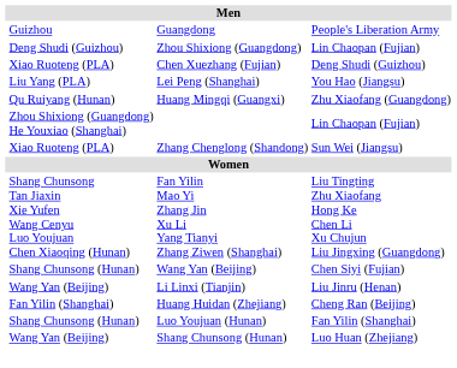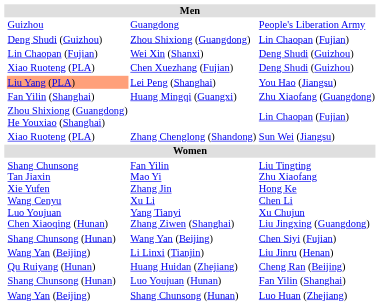 <table>
 <tr style="background:#dfdfdf;">
 <td colspan="4" style="text-align:center;"><strong>Men</strong></td>
 </tr>
 <tr>
 <th scope=row style="text-align:left"></th>
 <td><a href='#'>Guizhou</a></td>
 <td><a href='#'>Guangdong</a></td>
 <td><a href='#'>People's Liberation Army</a></td>
 </tr>
 <tr>
 <th scope=row style="text-align:left"></th>
 <td><a href='#'>Deng Shudi</a> (<a href='#'>Guizhou</a>)</td>
 <td><a href='#'>Zhou Shixiong</a> (<a href='#'>Guangdong</a>)</td>
 <td><a href='#'>Lin Chaopan</a> (<a href='#'>Fujian</a>)</td>
 </tr>
 <tr>
 <th scope=row style="text-align:left"></th>
+<td><a href='#'>Lin Chaopan</a> (<a href='#'>Fujian</a>)</td>
+<td><a href='#'>Wei Xin</a> (<a href='#'>Shanxi</a>)</td>
+<td><a href='#'>Deng Shudi</a> (<a href='#'>Guizhou</a>)</td>
+</tr>
+<tr>
+<th scope=row style="text-align:left"></th>
 <td><a href='#'>Xiao Ruoteng</a> (<a href='#'>PLA</a>)</td>
 <td><a href='#'>Chen Xuezhang</a> (<a href='#'>Fujian</a>)</td>
 <td><a href='#'>Deng Shudi</a> (<a href='#'>Guizhou</a>)</td>
 </tr>
 <tr>
 <th scope=row style="text-align:left"></th>
-<td><a href='#'>Liu Yang</a> (<a href='#'>PLA</a>)</td>
+<td style="background: lightsalmon;"><a href='#'>Liu Yang</a> (<a href='#'>PLA</a>)</td>
 <td><a href='#'>Lei Peng</a> (<a href='#'>Shanghai</a>)</td>
 <td><a href='#'>You Hao</a> (<a href='#'>Jiangsu</a>)</td>
 </tr>
 <tr>
 <th scope=row style="text-align:left"></th>
-<td><a href='#'>Qu Ruiyang</a> (<a href='#'>Hunan</a>)</td>
+<td><a href='#'>Fan Yilin</a> (<a href='#'>Shanghai</a>)</td>
 <td><a href='#'>Huang Mingqi</a> (<a href='#'>Guangxi</a>)</td>
 <td><a href='#'>Zhu Xiaofang</a> (<a href='#'>Guangdong</a>)</td>
 </tr>
 <tr>
 <th scope=row style="text-align:left"></th>
 <td><a href='#'>Zhou Shixiong</a> (<a href='#'>Guangdong</a>) <br> <a href='#'>He Youxiao</a> (<a href='#'>Shanghai</a>)</td>
 <td></td>
 <td><a href='#'>Lin Chaopan</a> (<a href='#'>Fujian</a>)</td>
 </tr>
 <tr>
 <th scope=row style="text-align:left"></th>
 <td><a href='#'>Xiao Ruoteng</a> (<a href='#'>PLA</a>)</td>
 <td><a href='#'>Zhang Chenglong</a> (<a href='#'>Shandong</a>)</td>
 <td><a href='#'>Sun Wei</a> (<a href='#'>Jiangsu</a>)</td>
 </tr>
 <tr style="background:#dfdfdf;">
 <td colspan="4" style="text-align:center;"><strong>Women</strong></td>
 </tr>
 <tr>
 <th scope=row style="text-align:left"><br></th>
 <td><a href='#'>Shang Chunsong</a><br><a href='#'>Tan Jiaxin</a><br><a href='#'>Xie Yufen</a><br><a href='#'>Wang Cenyu</a><br><a href='#'>Luo Youjuan</a><br><a href='#'>Chen Xiaoqing</a> (<a href='#'>Hunan</a>)<br></td>
 <td><a href='#'>Fan Yilin</a><br><a href='#'>Mao Yi</a><br><a href='#'>Zhang Jin</a><br><a href='#'>Xu Li</a><br><a href='#'>Yang Tianyi</a><br><a href='#'>Zhang Ziwen</a> (<a href='#'>Shanghai</a>)<br></td>
 <td><a href='#'>Liu Tingting</a><br><a href='#'>Zhu Xiaofang</a><br><a href='#'>Hong Ke</a><br><a href='#'>Chen Li</a><br><a href='#'>Xu Chujun</a><br><a href='#'>Liu Jingxing</a> (<a href='#'>Guangdong</a>)<br></td>
 </tr>
 <tr>
 <th scope=row style="text-align:left"><br></th>
 <td><a href='#'>Shang Chunsong</a> (<a href='#'>Hunan</a>)</td>
 <td><a href='#'>Wang Yan</a> (<a href='#'>Beijing</a>)</td>
 <td><a href='#'>Chen Siyi</a> (<a href='#'>Fujian</a>)</td>
 </tr>
 <tr>
 <th scope=row style="text-align:left"><br></th>
 <td><a href='#'>Wang Yan</a> (<a href='#'>Beijing</a>)</td>
 <td><a href='#'>Li Linxi</a> (<a href='#'>Tianjin</a>)</td>
 <td><a href='#'>Liu Jinru</a> (<a href='#'>Henan</a>)</td>
 </tr>
 <tr>
 <th scope=row style="text-align:left"><br></th>
-<td><a href='#'>Fan Yilin</a> (<a href='#'>Shanghai</a>)</td>
+<td><a href='#'>Qu Ruiyang</a> (<a href='#'>Hunan</a>)</td>
 <td><a href='#'>Huang Huidan</a> (<a href='#'>Zhejiang</a>)</td>
 <td><a href='#'>Cheng Ran</a> (<a href='#'>Beijing</a>)</td>
 </tr>
 <tr>
 <th scope=row style="text-align:left"><br></th>
 <td><a href='#'>Shang Chunsong</a> (<a href='#'>Hunan</a>)</td>
 <td><a href='#'>Luo Youjuan</a> (<a href='#'>Hunan</a>)</td>
 <td><a href='#'>Fan Yilin</a> (<a href='#'>Shanghai</a>)</td>
 </tr>
 <tr>
 <th scope=row style="text-align:left"><br></th>
 <td><a href='#'>Wang Yan</a> (<a href='#'>Beijing</a>)</td>
 <td><a href='#'>Shang Chunsong</a> (<a href='#'>Hunan</a>)</td>
 <td><a href='#'>Luo Huan</a> (<a href='#'>Zhejiang</a>)</td>
 </tr>
 </table>
